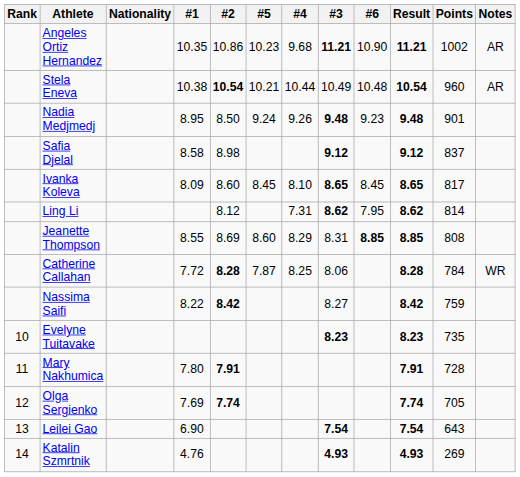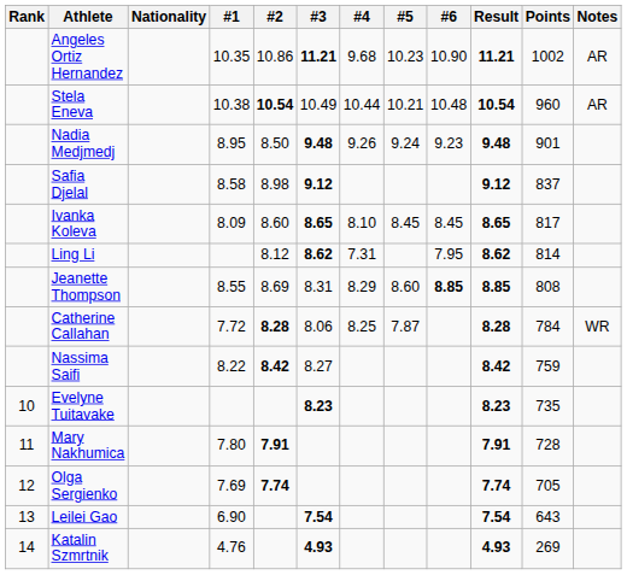 <table class="wikitable sortable" style="text-align:center">
 <tr>
 <th>Rank</th>
 <th>Athlete</th>
 <th>Nationality</th>
 <th>#1</th>
 <th>#2</th>
+<th>#3</th>
+<th>#4</th>
 <th>#5</th>
-<th>#4</th>
-<th>#3</th>
 <th>#6</th>
 <th>Result</th>
 <th>Points</th>
 <th>Notes</th>
 </tr>
 <tr>
 <td></td>
 <td align=left><a href='#'>Angeles Ortiz Hernandez</a></td>
 <td align=left></td>
 <td>10.35</td>
 <td>10.86</td>
+<td><strong>11.21</strong></td>
+<td>9.68</td>
 <td>10.23</td>
-<td>9.68</td>
-<td><strong>11.21</strong></td>
 <td>10.90</td>
 <td><strong>11.21</strong></td>
 <td>1002</td>
 <td>AR</td>
 </tr>
 <tr>
 <td></td>
 <td align=left><a href='#'>Stela Eneva</a></td>
 <td align=left></td>
 <td>10.38</td>
 <td><strong>10.54</strong></td>
+<td>10.49</td>
+<td>10.44</td>
 <td>10.21</td>
-<td>10.44</td>
-<td>10.49</td>
 <td>10.48</td>
 <td><strong>10.54</strong></td>
 <td>960</td>
 <td>AR</td>
 </tr>
 <tr>
 <td></td>
 <td align=left><a href='#'>Nadia Medjmedj</a></td>
 <td align=left></td>
 <td>8.95</td>
 <td>8.50</td>
+<td><strong>9.48</strong></td>
+<td>9.26</td>
 <td>9.24</td>
-<td>9.26</td>
-<td><strong>9.48</strong></td>
 <td>9.23</td>
 <td><strong>9.48</strong></td>
 <td>901</td>
 <td></td>
 </tr>
 <tr>
 <td></td>
 <td align=left><a href='#'>Safia Djelal</a></td>
 <td align=left></td>
 <td>8.58</td>
 <td>8.98</td>
+<td><strong>9.12</strong></td>
 <td></td>
 <td></td>
-<td><strong>9.12</strong></td>
 <td></td>
 <td><strong>9.12</strong></td>
 <td>837</td>
 <td></td>
 </tr>
 <tr>
 <td></td>
 <td align=left><a href='#'>Ivanka Koleva</a></td>
 <td align=left></td>
 <td>8.09</td>
 <td>8.60</td>
+<td><strong>8.65</strong></td>
+<td>8.10</td>
 <td>8.45</td>
-<td>8.10</td>
-<td><strong>8.65</strong></td>
 <td>8.45</td>
 <td><strong>8.65</strong></td>
 <td>817</td>
 <td></td>
 </tr>
 <tr>
 <td></td>
 <td align=left><a href='#'>Ling Li</a></td>
 <td align=left></td>
 <td></td>
 <td>8.12</td>
+<td><strong>8.62</strong></td>
+<td>7.31</td>
 <td></td>
-<td>7.31</td>
-<td><strong>8.62</strong></td>
 <td>7.95</td>
 <td><strong>8.62</strong></td>
 <td>814</td>
 <td></td>
 </tr>
 <tr>
 <td></td>
 <td align=left><a href='#'>Jeanette Thompson</a></td>
 <td align=left></td>
 <td>8.55</td>
 <td>8.69</td>
+<td>8.31</td>
+<td>8.29</td>
 <td>8.60</td>
-<td>8.29</td>
-<td>8.31</td>
 <td><strong>8.85</strong></td>
 <td><strong>8.85</strong></td>
 <td>808</td>
 <td></td>
 </tr>
 <tr>
 <td></td>
 <td align=left><a href='#'>Catherine Callahan</a></td>
 <td align=left></td>
 <td>7.72</td>
 <td><strong>8.28</strong></td>
+<td>8.06</td>
+<td>8.25</td>
 <td>7.87</td>
-<td>8.25</td>
-<td>8.06</td>
 <td></td>
 <td><strong>8.28</strong></td>
 <td>784</td>
 <td>WR</td>
 </tr>
 <tr>
 <td></td>
 <td align=left><a href='#'>Nassima Saifi</a></td>
 <td align=left></td>
 <td>8.22</td>
 <td><strong>8.42</strong></td>
+<td>8.27</td>
 <td></td>
 <td></td>
-<td>8.27</td>
 <td></td>
 <td><strong>8.42</strong></td>
 <td>759</td>
 <td></td>
 </tr>
 <tr>
 <td>10</td>
 <td align=left><a href='#'>Evelyne Tuitavake</a></td>
 <td align=left></td>
 <td></td>
 <td></td>
+<td><strong>8.23</strong></td>
 <td></td>
 <td></td>
-<td><strong>8.23</strong></td>
 <td></td>
 <td><strong>8.23</strong></td>
 <td>735</td>
 <td></td>
 </tr>
 <tr>
 <td>11</td>
 <td align=left><a href='#'>Mary Nakhumica</a></td>
 <td align=left></td>
 <td>7.80</td>
 <td><strong>7.91</strong></td>
 <td></td>
 <td></td>
 <td></td>
 <td></td>
 <td><strong>7.91</strong></td>
 <td>728</td>
 <td></td>
 </tr>
 <tr>
 <td>12</td>
 <td align=left><a href='#'>Olga Sergienko</a></td>
 <td align=left></td>
 <td>7.69</td>
 <td><strong>7.74</strong></td>
 <td></td>
 <td></td>
 <td></td>
 <td></td>
 <td><strong>7.74</strong></td>
 <td>705</td>
 <td></td>
 </tr>
 <tr>
 <td>13</td>
 <td align=left><a href='#'>Leilei Gao</a></td>
 <td align=left></td>
 <td>6.90</td>
 <td></td>
+<td><strong>7.54</strong></td>
 <td></td>
 <td></td>
-<td><strong>7.54</strong></td>
 <td></td>
 <td><strong>7.54</strong></td>
 <td>643</td>
 <td></td>
 </tr>
 <tr>
 <td>14</td>
 <td align=left><a href='#'>Katalin Szmrtnik</a></td>
 <td align=left></td>
 <td>4.76</td>
 <td></td>
+<td><strong>4.93</strong></td>
 <td></td>
 <td></td>
-<td><strong>4.93</strong></td>
 <td></td>
 <td><strong>4.93</strong></td>
 <td>269</td>
 <td></td>
 </tr>
 </table>
